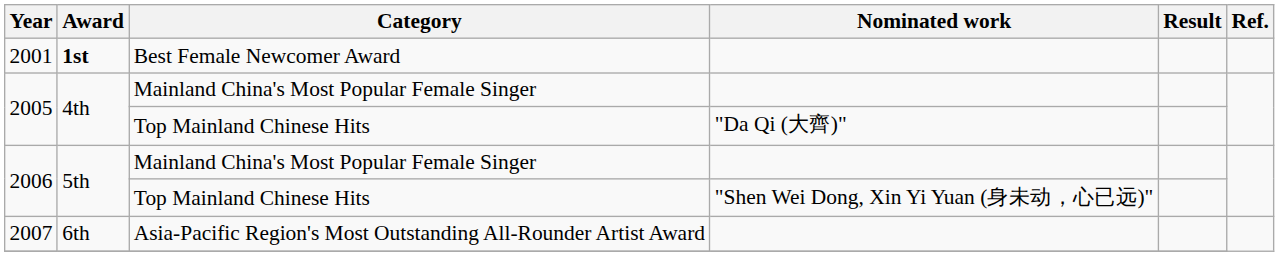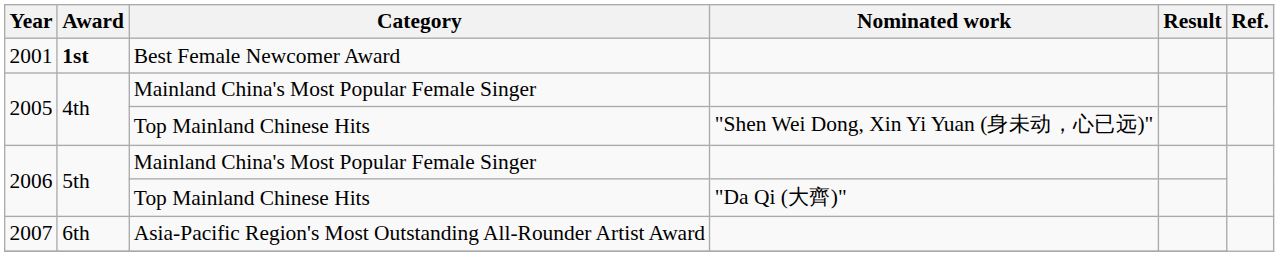 <table class="wikitable">
 <tr>
 <th>Year</th>
 <th>Award</th>
 <th>Category</th>
 <th>Nominated work</th>
 <th>Result</th>
 <th>Ref.</th>
 </tr>
 <tr>
 <td rowspan=1>2001</td>
 <td rowspan=1><strong>1st</strong></td>
 <td>Best Female Newcomer Award</td>
 <td></td>
 <td></td>
 <td></td>
 </tr>
 <tr>
 <td rowspan=2>2005</td>
 <td rowspan=2>4th</td>
 <td>Mainland China's Most Popular Female Singer</td>
 <td></td>
 <td></td>
 <td rowspan=2></td>
 </tr>
 <tr>
 <td>Top Mainland Chinese Hits</td>
-<td>"Da Qi (大齊)"</td>
+<td>"Shen Wei Dong, Xin Yi Yuan (身未动，心已远)"</td>
 <td></td>
 </tr>
 <tr>
 <td rowspan=2>2006</td>
 <td rowspan=2>5th</td>
 <td>Mainland China's Most Popular Female Singer</td>
 <td></td>
 <td></td>
 <td rowspan=2></td>
 </tr>
 <tr>
 <td>Top Mainland Chinese Hits</td>
-<td>"Shen Wei Dong, Xin Yi Yuan (身未动，心已远)"</td>
+<td>"Da Qi (大齊)"</td>
 <td></td>
 </tr>
 <tr>
 <td rowspan=1>2007</td>
 <td rowspan=1>6th</td>
 <td>Asia-Pacific Region's Most Outstanding All-Rounder Artist Award</td>
 <td></td>
 <td></td>
 <td rowspan=2></td>
 </tr>
 <tr>
 </tr>
 </table>
